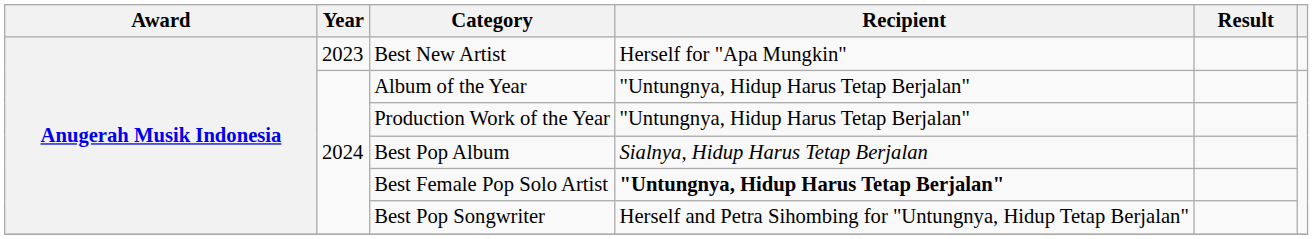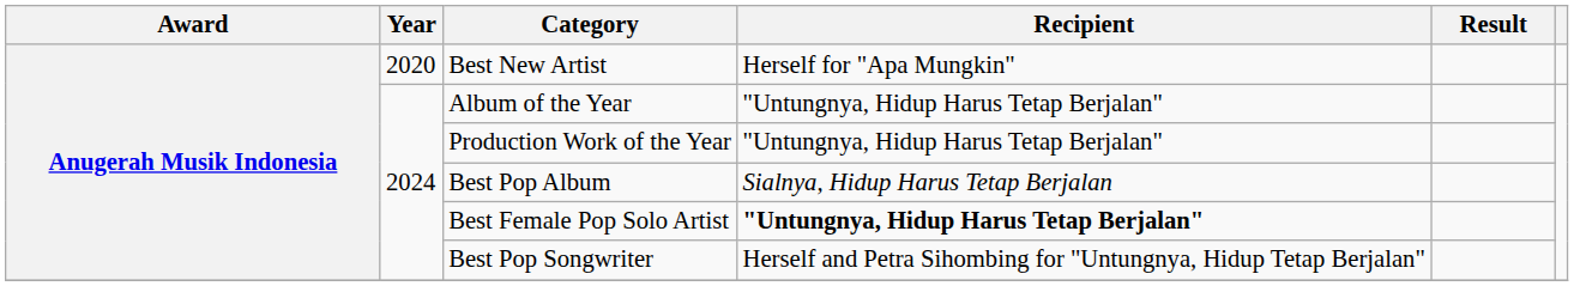 <table class="wikitable sortable plainrowheaders">
 <tr>
 <th scope="col" Width=24%>Award</th>
 <th scope="col" Width=4%>Year</th>
 <th scope="col">Category</th>
 <th scope="col">Recipient</th>
 <th scope="col" style="width:8%;">Result</th>
 <th scope="col" class="unsortable"></th>
 </tr>
 <tr>
 <th scope="row" rowspan="6"><a href='#'>Anugerah Musik Indonesia</a></th>
-<td>2023</td>
+<td>2020</td>
 <td>Best New Artist</td>
 <td>Herself for "Apa Mungkin"</td>
 <td></td>
 <td align="center"></td>
 </tr>
 <tr>
 <td rowspan="5">2024</td>
 <td>Album of the Year</td>
 <td>"Untungnya, Hidup Harus Tetap Berjalan"</td>
 <td></td>
 <td align="center" rowspan="5"></td>
 </tr>
 <tr>
 <td>Production Work of the Year</td>
 <td>"Untungnya, Hidup Harus Tetap Berjalan"</td>
 <td></td>
 </tr>
 <tr>
 <td>Best Pop Album</td>
 <td><em>Sialnya, Hidup Harus Tetap Berjalan</em></td>
 <td></td>
 </tr>
 <tr>
 <td>Best Female Pop Solo Artist</td>
 <td><strong>"Untungnya, Hidup Harus Tetap Berjalan"</strong></td>
 <td></td>
 </tr>
 <tr>
 <td>Best Pop Songwriter</td>
 <td>Herself and Petra Sihombing for "Untungnya, Hidup Tetap Berjalan"</td>
 <td></td>
 </tr>
 <tr>
 </tr>
 </table>
